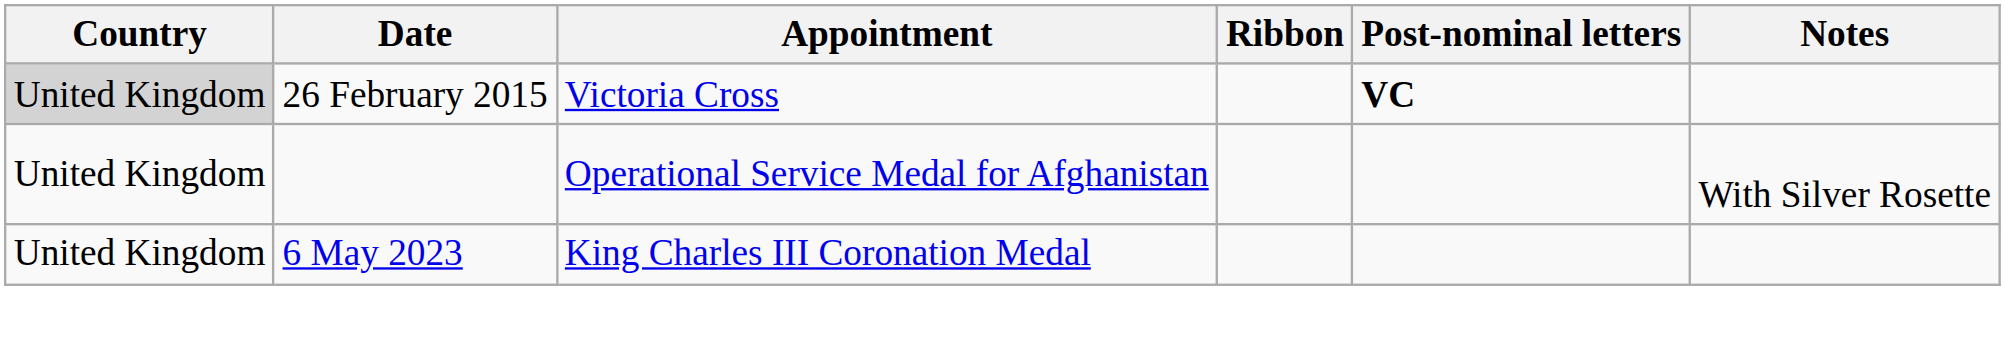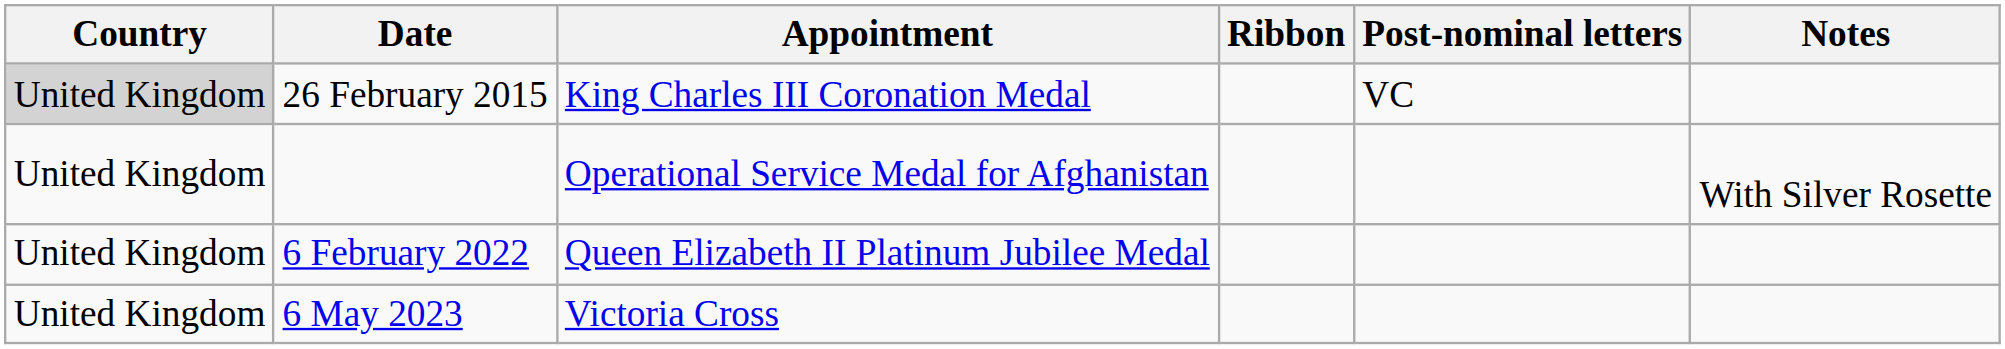 <table class="wikitable sortable">
 <tr>
 <th>Country</th>
 <th>Date</th>
 <th>Appointment</th>
 <th>Ribbon</th>
 <th>Post-nominal letters</th>
 <th>Notes</th>
 </tr>
 <tr>
 <td style="background: lightgrey;">United Kingdom</td>
 <td>26 February 2015</td>
-<td><a href='#'>Victoria Cross</a></td>
+<td><a href='#'>King Charles III Coronation Medal</a></td>
 <td></td>
-<td><strong>VC</strong></td>
+<td>VC</td>
 <td></td>
 </tr>
 <tr>
 <td>United Kingdom</td>
 <td></td>
 <td><a href='#'>Operational Service Medal for Afghanistan</a></td>
 <td></td>
 <td></td>
 <td><br>With Silver Rosette</td>
 </tr>
 <tr>
 <td>United Kingdom</td>
+<td><a href='#'>6 February 2022</a></td>
+<td><a href='#'>Queen Elizabeth II Platinum Jubilee Medal</a></td>
+<td></td>
+<td></td>
+<td></td>
+</tr>
+<tr>
+<td>United Kingdom</td>
 <td><a href='#'>6 May 2023</a></td>
-<td><a href='#'>King Charles III Coronation Medal</a></td>
+<td><a href='#'>Victoria Cross</a></td>
 <td></td>
 <td></td>
 <td></td>
 </tr>
 </table>
